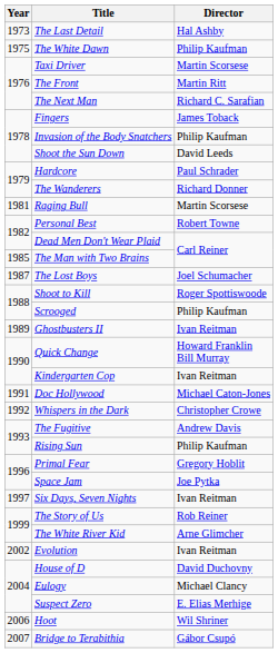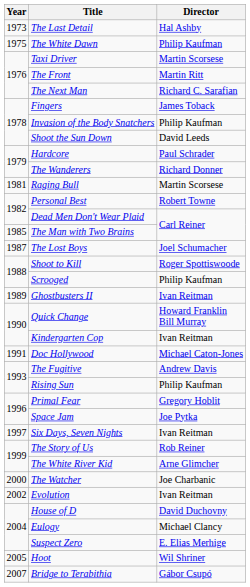 <table class="wikitable">
 <tr>
 <th>Year</th>
 <th>Title</th>
 <th>Director</th>
 </tr>
 <tr>
 <td>1973</td>
 <td><em><a href='#'>The Last Detail</a></em></td>
 <td><a href='#'>Hal Ashby</a></td>
 </tr>
 <tr>
 <td>1975</td>
 <td><em><a href='#'>The White Dawn</a></em></td>
 <td><a href='#'>Philip Kaufman</a></td>
 </tr>
 <tr>
 <td rowspan=3>1976</td>
 <td><em><a href='#'>Taxi Driver</a></em></td>
 <td><a href='#'>Martin Scorsese</a></td>
 </tr>
 <tr>
 <td><em><a href='#'>The Front</a></em></td>
 <td><a href='#'>Martin Ritt</a></td>
 </tr>
 <tr>
 <td><em><a href='#'>The Next Man</a></em></td>
 <td><a href='#'>Richard C. Sarafian</a></td>
 </tr>
 <tr>
 <td rowspan=3>1978</td>
 <td><em><a href='#'>Fingers</a></em></td>
 <td><a href='#'>James Toback</a></td>
 </tr>
 <tr>
 <td><em><a href='#'>Invasion of the Body Snatchers</a></em></td>
 <td>Philip Kaufman</td>
 </tr>
 <tr>
 <td><em><a href='#'>Shoot the Sun Down</a></em></td>
 <td>David Leeds</td>
 </tr>
 <tr>
 <td rowspan=2>1979</td>
 <td><em><a href='#'>Hardcore</a></em></td>
 <td><a href='#'>Paul Schrader</a></td>
 </tr>
 <tr>
 <td><em><a href='#'>The Wanderers</a></em></td>
 <td><a href='#'>Richard Donner</a></td>
 </tr>
 <tr>
 <td>1981</td>
 <td><em><a href='#'>Raging Bull</a></em></td>
 <td>Martin Scorsese</td>
 </tr>
 <tr>
 <td rowspan=2>1982</td>
 <td><em><a href='#'>Personal Best</a></em></td>
 <td><a href='#'>Robert Towne</a></td>
 </tr>
 <tr>
 <td><em><a href='#'>Dead Men Don't Wear Plaid</a></em></td>
 <td rowspan=2><a href='#'>Carl Reiner</a></td>
 </tr>
 <tr>
 <td>1985</td>
 <td><em><a href='#'>The Man with Two Brains</a></em></td>
 </tr>
 <tr>
 <td>1987</td>
 <td><em><a href='#'>The Lost Boys</a></em></td>
 <td><a href='#'>Joel Schumacher</a></td>
 </tr>
 <tr>
 <td rowspan=2>1988</td>
 <td><em><a href='#'>Shoot to Kill</a></em></td>
 <td><a href='#'>Roger Spottiswoode</a></td>
 </tr>
 <tr>
 <td><em><a href='#'>Scrooged</a></em></td>
 <td>Philip Kaufman</td>
 </tr>
 <tr>
 <td>1989</td>
 <td><em><a href='#'>Ghostbusters II</a></em></td>
 <td><a href='#'>Ivan Reitman</a></td>
 </tr>
 <tr>
 <td rowspan=2>1990</td>
 <td><em><a href='#'>Quick Change</a></em></td>
 <td><a href='#'>Howard Franklin</a><br><a href='#'>Bill Murray</a></td>
 </tr>
 <tr>
 <td><em><a href='#'>Kindergarten Cop</a></em></td>
 <td>Ivan Reitman</td>
 </tr>
 <tr>
 <td>1991</td>
 <td><em><a href='#'>Doc Hollywood</a></em></td>
 <td><a href='#'>Michael Caton-Jones</a></td>
 </tr>
 <tr>
-<td>1992</td>
-<td><em><a href='#'>Whispers in the Dark</a></em></td>
-<td><a href='#'>Christopher Crowe</a></td>
-</tr>
-<tr>
 <td rowspan=2>1993</td>
 <td><em><a href='#'>The Fugitive</a></em></td>
 <td><a href='#'>Andrew Davis</a></td>
 </tr>
 <tr>
 <td><em><a href='#'>Rising Sun</a></em></td>
 <td>Philip Kaufman</td>
 </tr>
 <tr>
 <td rowspan=2>1996</td>
 <td><em><a href='#'>Primal Fear</a></em></td>
 <td><a href='#'>Gregory Hoblit</a></td>
 </tr>
 <tr>
 <td><em><a href='#'>Space Jam</a></em></td>
 <td><a href='#'>Joe Pytka</a></td>
 </tr>
 <tr>
 <td>1997</td>
 <td><em><a href='#'>Six Days, Seven Nights</a></em></td>
 <td>Ivan Reitman</td>
 </tr>
 <tr>
 <td rowspan=2>1999</td>
 <td><em><a href='#'>The Story of Us</a></em></td>
 <td><a href='#'>Rob Reiner</a></td>
 </tr>
 <tr>
 <td><em><a href='#'>The White River Kid</a></em></td>
 <td><a href='#'>Arne Glimcher</a></td>
 </tr>
 <tr>
+<td>2000</td>
+<td><em><a href='#'>The Watcher</a></em></td>
+<td>Joe Charbanic</td>
+</tr>
+<tr>
 <td>2002</td>
 <td><em><a href='#'>Evolution</a></em></td>
 <td>Ivan Reitman</td>
 </tr>
 <tr>
 <td rowspan=3>2004</td>
 <td><em><a href='#'>House of D</a></em></td>
 <td><a href='#'>David Duchovny</a></td>
 </tr>
 <tr>
 <td><em><a href='#'>Eulogy</a></em></td>
 <td>Michael Clancy</td>
 </tr>
 <tr>
 <td><em><a href='#'>Suspect Zero</a></em></td>
 <td><a href='#'>E. Elias Merhige</a></td>
 </tr>
 <tr>
-<td>2006</td>
+<td>2005</td>
 <td><em><a href='#'>Hoot</a></em></td>
 <td><a href='#'>Wil Shriner</a></td>
 </tr>
 <tr>
 <td>2007</td>
 <td><em><a href='#'>Bridge to Terabithia</a></em></td>
 <td><a href='#'>Gábor Csupó</a></td>
 </tr>
 </table>
